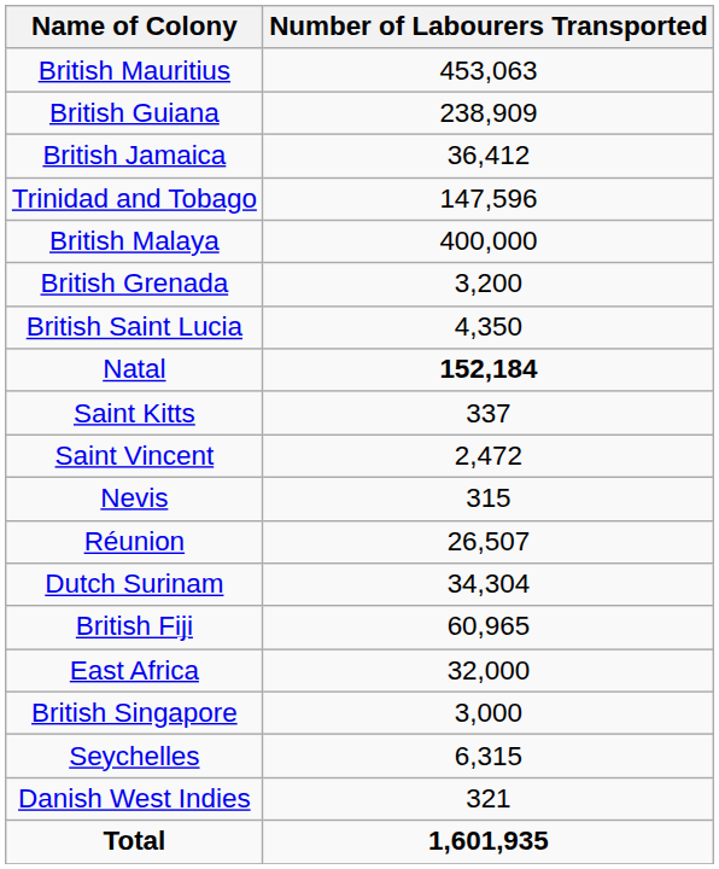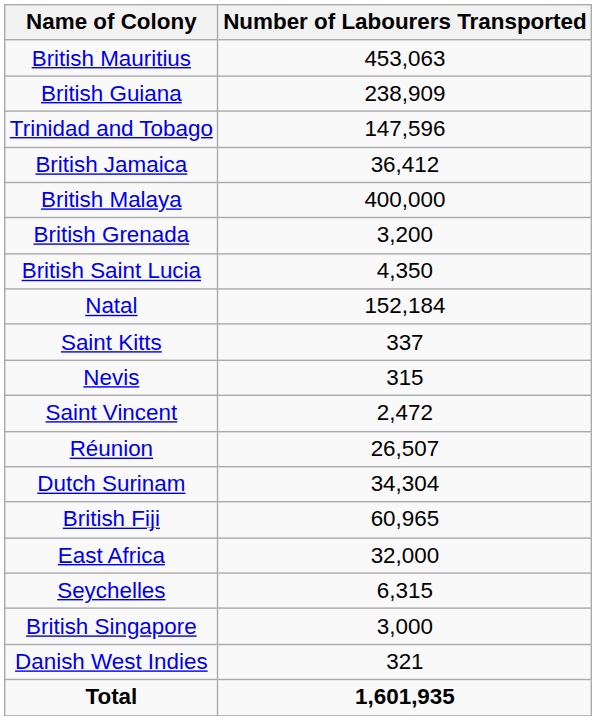 <table class="wikitable sortable" style="text-align:center">
 <tr>
 <th>Name of Colony</th>
 <th>Number of Labourers Transported</th>
 </tr>
 <tr>
 <td><a href='#'>British Mauritius</a></td>
 <td>453,063</td>
 </tr>
 <tr>
 <td><a href='#'>British Guiana</a></td>
 <td>238,909</td>
 </tr>
 <tr>
+<td><a href='#'>Trinidad and Tobago</a></td>
+<td>147,596</td>
+</tr>
+<tr>
 <td><a href='#'>British Jamaica</a></td>
 <td>36,412</td>
-</tr>
-<tr>
-<td><a href='#'>Trinidad and Tobago</a></td>
-<td>147,596</td>
 </tr>
 <tr>
 <td><a href='#'>British Malaya</a></td>
 <td>400,000</td>
 </tr>
 <tr>
 <td><a href='#'>British Grenada</a></td>
 <td>3,200</td>
 </tr>
 <tr>
 <td><a href='#'>British Saint Lucia</a></td>
 <td>4,350</td>
 </tr>
 <tr>
 <td><a href='#'>Natal</a></td>
-<td><strong>152,184</strong></td>
+<td>152,184</td>
 </tr>
 <tr>
 <td><a href='#'>Saint Kitts</a></td>
 <td>337</td>
 </tr>
 <tr>
+<td><a href='#'>Nevis</a></td>
+<td>315</td>
+</tr>
+<tr>
 <td><a href='#'>Saint Vincent</a></td>
 <td>2,472</td>
-</tr>
-<tr>
-<td><a href='#'>Nevis</a></td>
-<td>315</td>
 </tr>
 <tr>
 <td><a href='#'>Réunion</a></td>
 <td>26,507</td>
 </tr>
 <tr>
 <td><a href='#'>Dutch Surinam</a></td>
 <td>34,304</td>
 </tr>
 <tr>
 <td><a href='#'>British Fiji</a></td>
 <td>60,965</td>
 </tr>
 <tr>
 <td><a href='#'>East Africa</a></td>
 <td>32,000</td>
 </tr>
 <tr>
+<td><a href='#'>Seychelles</a></td>
+<td>6,315</td>
+</tr>
+<tr>
 <td><a href='#'>British Singapore</a></td>
 <td>3,000</td>
-</tr>
-<tr>
-<td><a href='#'>Seychelles</a></td>
-<td>6,315</td>
 </tr>
 <tr>
 <td><a href='#'>Danish West Indies</a></td>
 <td>321</td>
 </tr>
 <tr>
 <td><strong>Total</strong></td>
 <td><strong>1,601,935</strong></td>
 </tr>
 </table>
